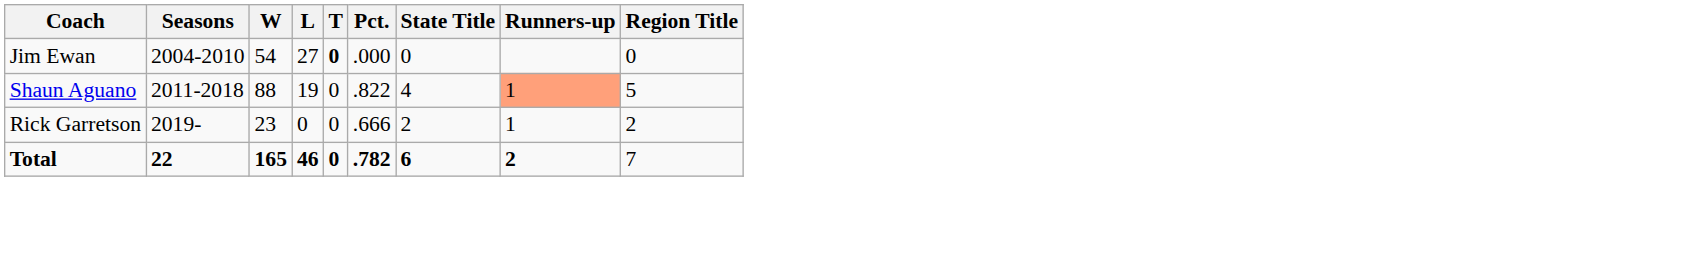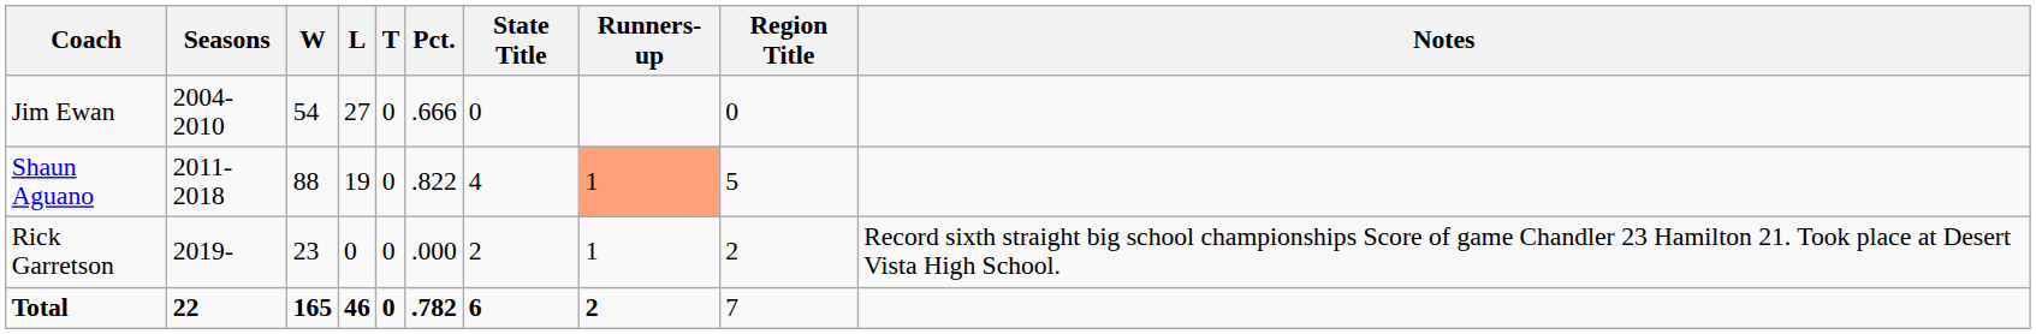 <table class="wikitable">
 <tr>
 <th>Coach</th>
 <th>Seasons</th>
 <th>W</th>
 <th>L</th>
 <th>T</th>
 <th>Pct.</th>
 <th>State Title</th>
 <th>Runners-up</th>
 <th>Region Title</th>
+<th>Notes</th>
 </tr>
 <tr>
 <td>Jim Ewan</td>
 <td>2004-2010</td>
 <td>54</td>
 <td>27</td>
-<td><strong>0</strong></td>
-<td>.000</td>
+<td>0</td>
+<td>.666</td>
 <td>0</td>
 <td></td>
 <td>0</td>
+<td></td>
 </tr>
 <tr>
 <td><a href='#'>Shaun Aguano</a></td>
 <td>2011-2018</td>
 <td>88</td>
 <td>19</td>
 <td>0</td>
 <td>.822</td>
 <td>4</td>
 <td style="background: lightsalmon;">1</td>
 <td>5</td>
+<td></td>
 </tr>
 <tr>
 <td>Rick Garretson</td>
 <td>2019-</td>
 <td>23</td>
 <td>0</td>
 <td>0</td>
-<td>.666</td>
+<td>.000</td>
 <td>2</td>
 <td>1</td>
 <td>2</td>
+<td>Record sixth straight big school championships  Score of game Chandler 23  Hamilton 21.  Took place at Desert Vista High School.</td>
 </tr>
 <tr>
 <td><strong>Total</strong></td>
 <td><strong>22</strong></td>
 <td><strong>165</strong></td>
 <td><strong>46</strong></td>
 <td><strong>0</strong></td>
 <td><strong>.782</strong></td>
 <td><strong>6</strong></td>
 <td><strong>2</strong></td>
 <td>7</td>
+<td></td>
 </tr>
 </table>
